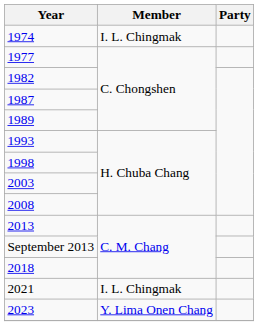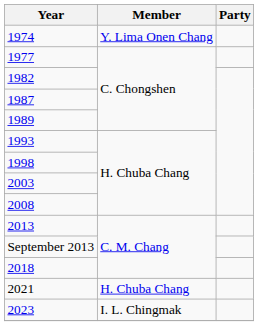 <table class="wikitable sortable">
 <tr>
 <th>Year</th>
 <th>Member</th>
 <th colspan="2">Party</th>
 </tr>
 <tr>
 <td><a href='#'>1974</a></td>
-<td>I. L. Chingmak</td>
+<td><a href='#'>Y. Lima Onen Chang</a></td>
 <td></td>
 </tr>
 <tr>
 <td><a href='#'>1977</a></td>
 <td rowspan=4>C. Chongshen</td>
 <td></td>
 </tr>
 <tr>
 <td><a href='#'>1982</a></td>
 </tr>
 <tr>
 <td><a href='#'>1987</a></td>
 </tr>
 <tr>
 <td><a href='#'>1989</a></td>
 </tr>
 <tr>
 <td><a href='#'>1993</a></td>
 <td rowspan=4>H. Chuba Chang</td>
 </tr>
 <tr>
 <td><a href='#'>1998</a></td>
 </tr>
 <tr>
 <td><a href='#'>2003</a></td>
 </tr>
 <tr>
 <td><a href='#'>2008</a></td>
 </tr>
 <tr>
 <td><a href='#'>2013</a></td>
 <td rowspan="3"><a href='#'>C. M. Chang</a></td>
 <td></td>
 </tr>
 <tr>
 <td>September 2013</td>
 </tr>
 <tr>
 <td><a href='#'>2018</a></td>
 <td></td>
 </tr>
 <tr>
 <td>2021</td>
-<td>I. L. Chingmak</td>
+<td><a href='#'>H. Chuba Chang</a></td>
 </tr>
 <tr>
 <td><a href='#'>2023</a></td>
-<td><a href='#'>Y. Lima Onen Chang</a></td>
+<td>I. L. Chingmak</td>
 <td></td>
 </tr>
 <tr>
 </tr>
 </table>
